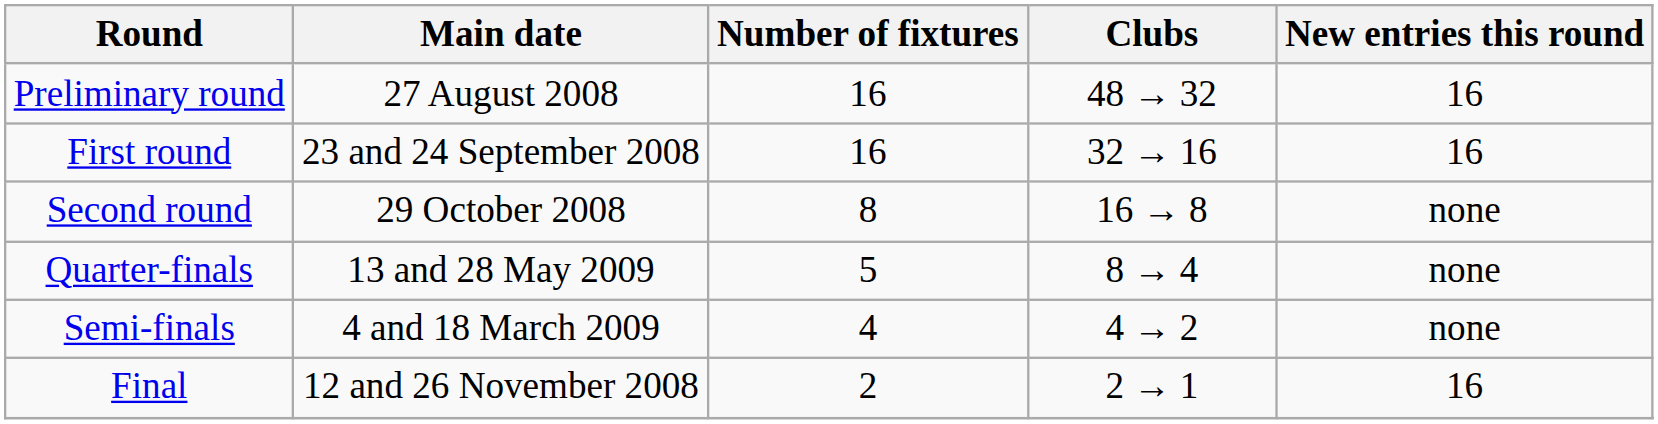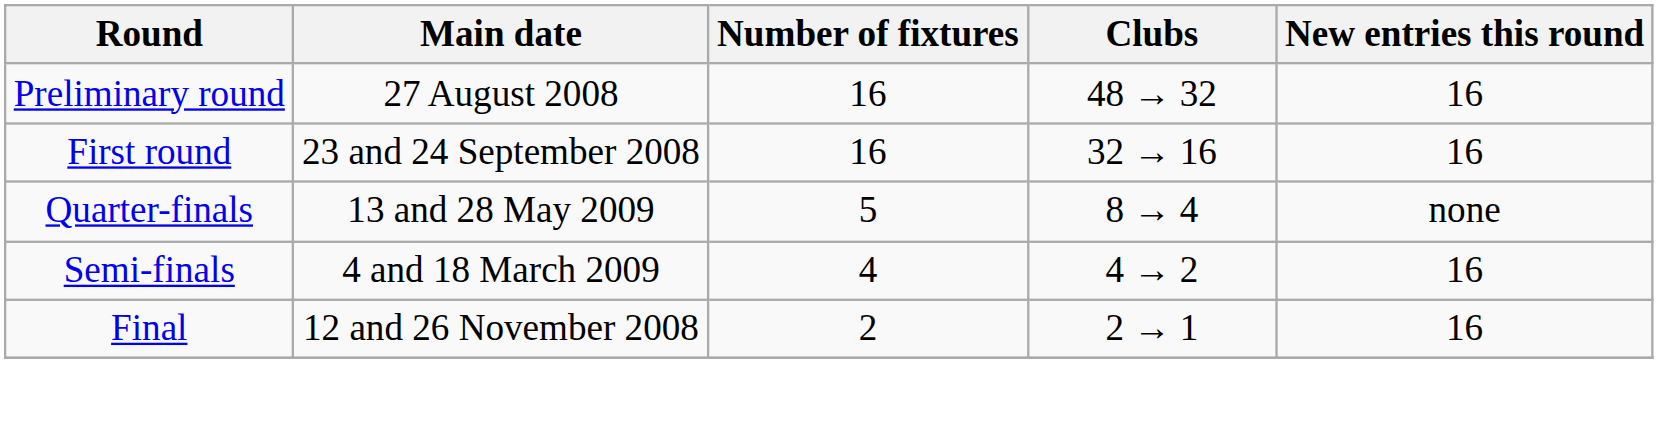 <table class="wikitable" style="text-align:center">
 <tr>
 <th>Round</th>
 <th>Main date</th>
 <th>Number of fixtures</th>
 <th width=100>Clubs</th>
 <th>New entries this round</th>
 </tr>
 <tr>
 <td><a href='#'>Preliminary round</a></td>
 <td>27 August 2008</td>
 <td>16</td>
 <td>48 → 32</td>
 <td>16</td>
 </tr>
 <tr>
 <td><a href='#'>First round</a></td>
 <td>23 and 24 September 2008</td>
 <td>16</td>
 <td>32 → 16</td>
 <td>16</td>
 </tr>
 <tr>
-<td><a href='#'>Second round</a></td>
-<td>29 October 2008</td>
-<td>8</td>
-<td>16 → 8</td>
-<td>none</td>
-</tr>
-<tr>
 <td><a href='#'>Quarter-finals</a></td>
 <td>13 and 28 May 2009</td>
 <td>5</td>
 <td>8 → 4</td>
 <td>none</td>
 </tr>
 <tr>
 <td><a href='#'>Semi-finals</a></td>
 <td>4 and 18 March 2009</td>
 <td>4</td>
 <td>4 → 2</td>
-<td>none</td>
+<td>16</td>
 </tr>
 <tr>
 <td><a href='#'>Final</a></td>
 <td>12 and 26 November 2008</td>
 <td>2</td>
 <td>2 → 1</td>
 <td>16</td>
 </tr>
 <tr>
 </tr>
 </table>
